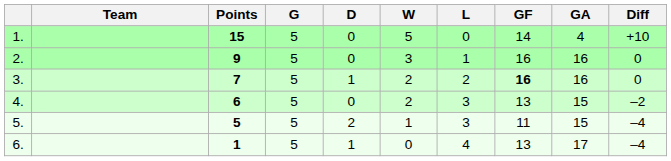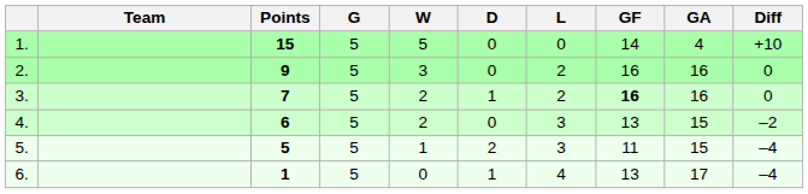 <table class=wikitable style="text-align:center">
 <tr bgcolor="#DCDCDC">
 <th width="25"></th>
 <th width="200">Team</th>
 <th width="60">Points</th>
 <th width="60">G</th>
+<th width="60">W</th>
 <th width="60">D</th>
-<th width="60">W</th>
 <th width="60">L</th>
 <th width="60">GF</th>
 <th width="60">GA</th>
 <th width="60">Diff</th>
 </tr>
 <tr bgcolor=#AAFFAA>
 <td>1.</td>
 <td align=left></td>
 <td><strong>15</strong></td>
 <td>5</td>
+<td>5</td>
 <td>0</td>
-<td>5</td>
 <td>0</td>
 <td>14</td>
 <td>4</td>
 <td>+10</td>
 </tr>
 <tr bgcolor=#AAFFAA>
 <td>2.</td>
 <td align=left></td>
 <td><strong>9</strong></td>
 <td>5</td>
+<td>3</td>
 <td>0</td>
-<td>3</td>
-<td>1</td>
+<td>2</td>
 <td>16</td>
 <td>16</td>
 <td>0</td>
 </tr>
 <tr bgcolor=#CCFFCC>
 <td>3.</td>
 <td align=left></td>
 <td><strong>7</strong></td>
 <td>5</td>
+<td>2</td>
 <td>1</td>
-<td>2</td>
 <td>2</td>
 <td><strong>16</strong></td>
 <td>16</td>
 <td>0</td>
 </tr>
 <tr bgcolor=#CCFFCC>
 <td>4.</td>
 <td align=left></td>
 <td><strong>6</strong></td>
 <td>5</td>
+<td>2</td>
 <td>0</td>
-<td>2</td>
 <td>3</td>
 <td>13</td>
 <td>15</td>
 <td>–2</td>
 </tr>
 <tr bgcolor=#EEFFEE>
 <td>5.</td>
 <td align=left></td>
 <td><strong>5</strong></td>
 <td>5</td>
+<td>1</td>
 <td>2</td>
-<td>1</td>
 <td>3</td>
 <td>11</td>
 <td>15</td>
 <td>–4</td>
 </tr>
 <tr bgcolor=#EEFFEE>
 <td>6.</td>
 <td align=left></td>
 <td><strong>1</strong></td>
 <td>5</td>
+<td>0</td>
 <td>1</td>
-<td>0</td>
 <td>4</td>
 <td>13</td>
 <td>17</td>
 <td>–4</td>
 </tr>
 </table>
